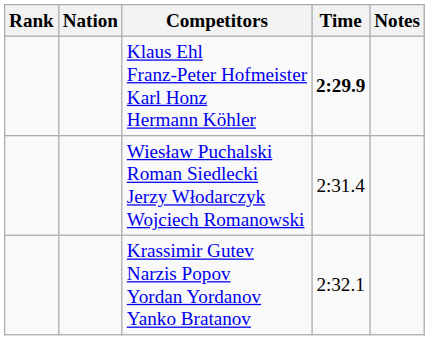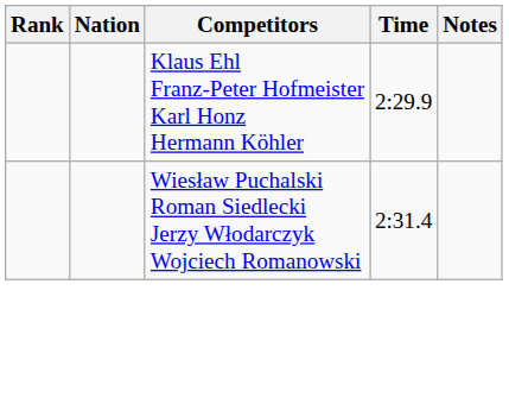 <table class="wikitable sortable" style="text-align:center; font-size:95%">
 <tr>
 <th>Rank</th>
 <th>Nation</th>
 <th>Competitors</th>
 <th>Time</th>
 <th>Notes</th>
 </tr>
 <tr>
 <td></td>
 <td align=left></td>
 <td align=left><a href='#'>Klaus Ehl</a><br><a href='#'>Franz-Peter Hofmeister</a><br><a href='#'>Karl Honz</a><br><a href='#'>Hermann Köhler</a></td>
-<td><strong>2:29.9</strong></td>
+<td>2:29.9</td>
 <td></td>
 </tr>
 <tr>
 <td></td>
 <td align=left></td>
 <td align=left><a href='#'>Wiesław Puchalski</a><br><a href='#'>Roman Siedlecki</a><br><a href='#'>Jerzy Włodarczyk</a><br><a href='#'>Wojciech Romanowski</a></td>
 <td>2:31.4</td>
 <td></td>
 </tr>
-<tr>
-<td></td>
-<td align=left></td>
-<td align=left><a href='#'>Krassimir Gutev</a><br><a href='#'>Narzis Popov</a><br><a href='#'>Yordan Yordanov</a><br><a href='#'>Yanko Bratanov</a></td>
-<td>2:32.1</td>
-<td></td>
-</tr>
 </table>
